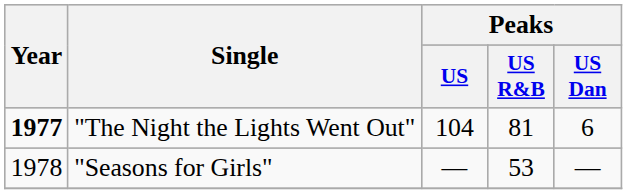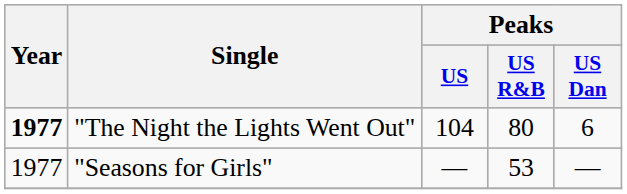 <table class="wikitable" style="text-align:center;">
 <tr>
 <th rowspan="2">Year</th>
 <th rowspan="2">Single</th>
 <th colspan="3">Peaks</th>
 </tr>
 <tr style="font-size:smaller;">
 <th width="35"><a href='#'>US</a><br></th>
 <th width="35"><a href='#'>US<br>R&B</a><br></th>
 <th width="35"><a href='#'>US<br>Dan</a><br></th>
 </tr>
 <tr>
 <td rowspan="1"><strong>1977</strong></td>
 <td align="left">"The Night the Lights Went Out"</td>
 <td>104</td>
-<td>81</td>
+<td>80</td>
 <td>6</td>
 </tr>
 <tr>
-<td rowspan="1">1978</td>
+<td rowspan="1">1977</td>
 <td align="left">"Seasons for Girls"</td>
 <td>—</td>
 <td>53</td>
 <td>—</td>
 </tr>
 <tr>
 </tr>
 </table>
